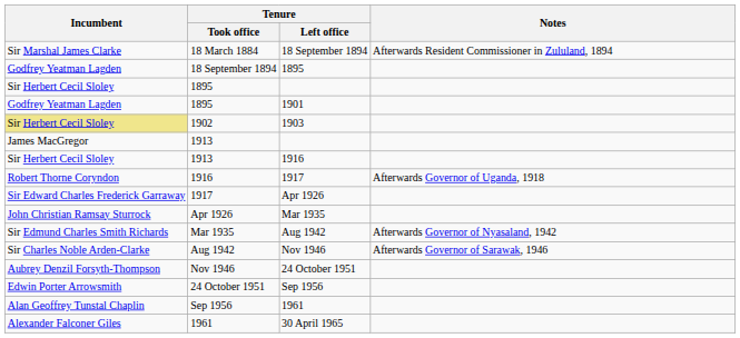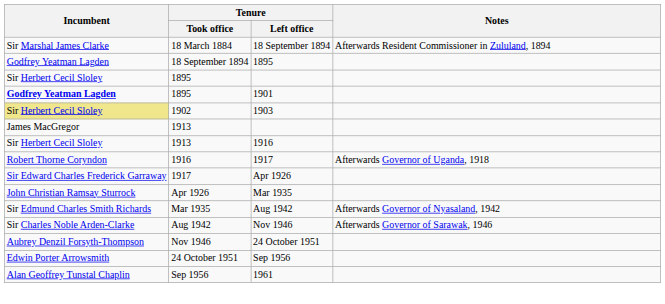 <table class="wikitable" style="font-size:85%;text-align:left">
 <tr>
 <th rowspan="2">Incumbent</th>
 <th colspan="2">Tenure</th>
 <th rowspan="2" width=50%>Notes</th>
 </tr>
 <tr>
 <th>Took office</th>
 <th>Left office</th>
 </tr>
 <tr>
 <td>Sir <a href='#'>Marshal James Clarke</a></td>
 <td>18 March 1884</td>
 <td>18 September 1894</td>
 <td>Afterwards Resident Commissioner in <a href='#'>Zululand</a>, 1894</td>
 </tr>
 <tr>
 <td><a href='#'>Godfrey Yeatman Lagden</a></td>
 <td>18 September 1894</td>
 <td>1895</td>
 <td></td>
 </tr>
 <tr>
 <td>Sir <a href='#'>Herbert Cecil Sloley</a></td>
 <td>1895</td>
 <td></td>
 <td></td>
 </tr>
 <tr>
-<td><a href='#'>Godfrey Yeatman Lagden</a></td>
+<td><strong><a href='#'>Godfrey Yeatman Lagden</a></strong></td>
 <td>1895</td>
 <td>1901</td>
 <td></td>
 </tr>
 <tr>
 <td style="background: khaki;">Sir <a href='#'>Herbert Cecil Sloley</a></td>
 <td>1902</td>
 <td>1903</td>
 <td></td>
 </tr>
 <tr>
 <td>James MacGregor</td>
 <td>1913</td>
 <td></td>
 <td></td>
 </tr>
 <tr>
 <td>Sir <a href='#'>Herbert Cecil Sloley</a></td>
 <td>1913</td>
 <td>1916</td>
 <td></td>
 </tr>
 <tr>
 <td><a href='#'>Robert Thorne Coryndon</a></td>
 <td>1916</td>
 <td>1917</td>
 <td>Afterwards <a href='#'>Governor of Uganda</a>, 1918</td>
 </tr>
 <tr>
 <td><a href='#'>Sir Edward Charles Frederick Garraway</a></td>
 <td>1917</td>
 <td>Apr 1926</td>
 <td></td>
 </tr>
 <tr>
 <td><a href='#'>John Christian Ramsay Sturrock</a></td>
 <td>Apr 1926</td>
 <td>Mar 1935</td>
 <td></td>
 </tr>
 <tr>
 <td>Sir <a href='#'>Edmund Charles Smith Richards</a></td>
 <td>Mar 1935</td>
 <td>Aug 1942</td>
 <td>Afterwards <a href='#'>Governor of Nyasaland</a>, 1942</td>
 </tr>
 <tr>
 <td>Sir <a href='#'>Charles Noble Arden-Clarke</a></td>
 <td>Aug 1942</td>
 <td>Nov 1946</td>
 <td>Afterwards <a href='#'>Governor of Sarawak</a>, 1946</td>
 </tr>
 <tr>
 <td><a href='#'>Aubrey Denzil Forsyth-Thompson</a></td>
 <td>Nov 1946</td>
 <td>24 October 1951</td>
 <td></td>
 </tr>
 <tr>
 <td><a href='#'>Edwin Porter Arrowsmith</a></td>
 <td>24 October 1951</td>
 <td>Sep 1956</td>
 <td></td>
 </tr>
 <tr>
 <td><a href='#'>Alan Geoffrey Tunstal Chaplin</a></td>
 <td>Sep 1956</td>
 <td>1961</td>
 <td></td>
 </tr>
-<tr>
-<td><a href='#'>Alexander Falconer Giles</a></td>
-<td>1961</td>
-<td>30 April 1965</td>
-<td></td>
-</tr>
 </table>
